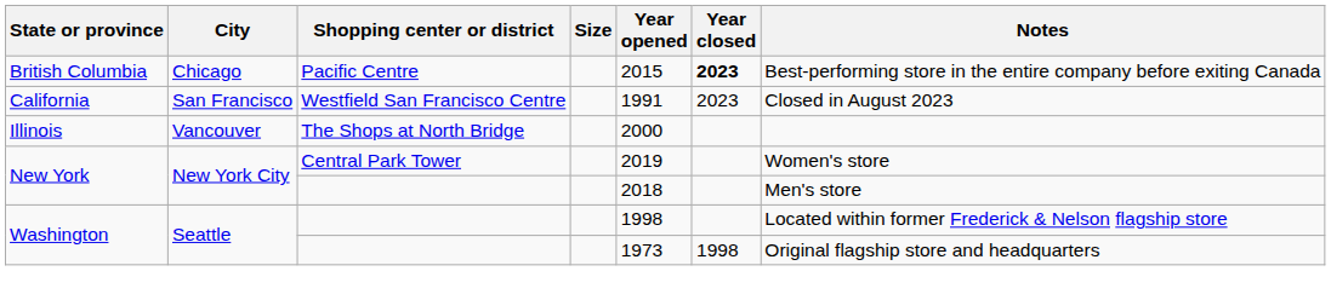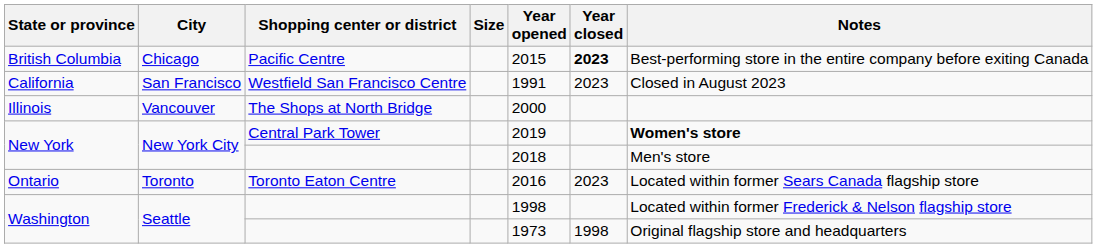 <table class="wikitable sortable">
 <tr>
 <th>State or province</th>
 <th>City</th>
 <th>Shopping center or district</th>
 <th>Size</th>
 <th>Year<br>opened</th>
 <th>Year<br>closed</th>
 <th class="unsortable">Notes</th>
 </tr>
 <tr>
 <td><a href='#'>British Columbia</a></td>
 <td><a href='#'>Chicago</a></td>
 <td><a href='#'>Pacific Centre</a></td>
 <td></td>
 <td>2015</td>
 <td><strong>2023</strong></td>
 <td>Best-performing store in the entire company before exiting Canada</td>
 </tr>
 <tr>
 <td><a href='#'>California</a></td>
 <td><a href='#'>San Francisco</a></td>
 <td><a href='#'>Westfield San Francisco Centre</a></td>
 <td></td>
 <td>1991</td>
 <td>2023</td>
 <td>Closed in August 2023</td>
 </tr>
 <tr>
 <td><a href='#'>Illinois</a></td>
 <td><a href='#'>Vancouver</a></td>
 <td><a href='#'>The Shops at North Bridge</a></td>
 <td></td>
 <td>2000</td>
 <td></td>
 <td></td>
 </tr>
 <tr>
 <td rowspan="2"><a href='#'>New York</a></td>
 <td rowspan="2"><a href='#'>New York City</a></td>
 <td><a href='#'>Central Park Tower</a></td>
 <td></td>
 <td>2019</td>
 <td></td>
-<td>Women's store</td>
+<td><strong>Women's store</strong></td>
 </tr>
 <tr>
 <td></td>
 <td></td>
 <td>2018</td>
 <td></td>
 <td>Men's store</td>
+</tr>
+<tr>
+<td><a href='#'>Ontario</a></td>
+<td><a href='#'>Toronto</a></td>
+<td><a href='#'>Toronto Eaton Centre</a></td>
+<td></td>
+<td>2016</td>
+<td>2023</td>
+<td>Located within former <a href='#'>Sears Canada</a> flagship store</td>
 </tr>
 <tr>
 <td rowspan="2"><a href='#'>Washington</a></td>
 <td rowspan="2"><a href='#'>Seattle</a></td>
 <td></td>
 <td></td>
 <td>1998</td>
 <td></td>
 <td>Located within former <a href='#'>Frederick & Nelson</a> <a href='#'>flagship store</a></td>
 </tr>
 <tr>
 <td></td>
 <td></td>
 <td>1973</td>
 <td>1998</td>
 <td>Original flagship store and headquarters</td>
 </tr>
 </table>
